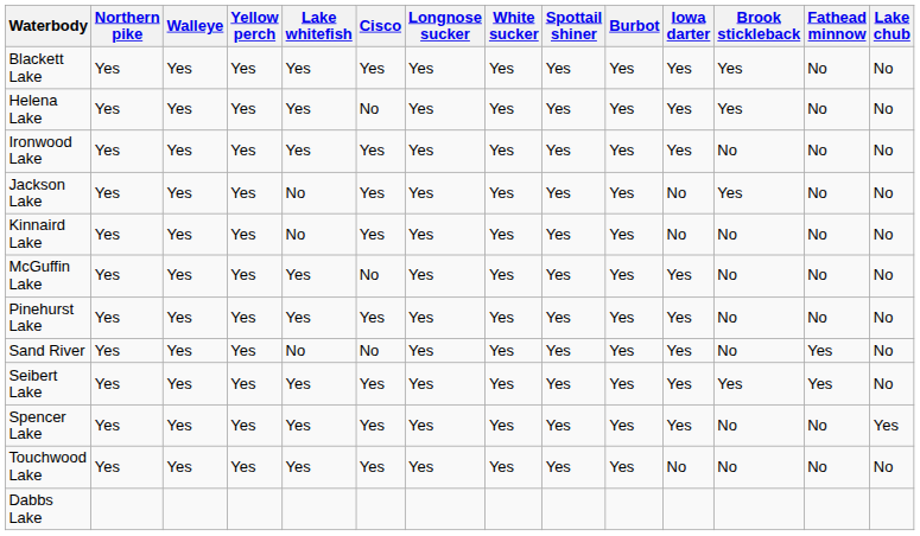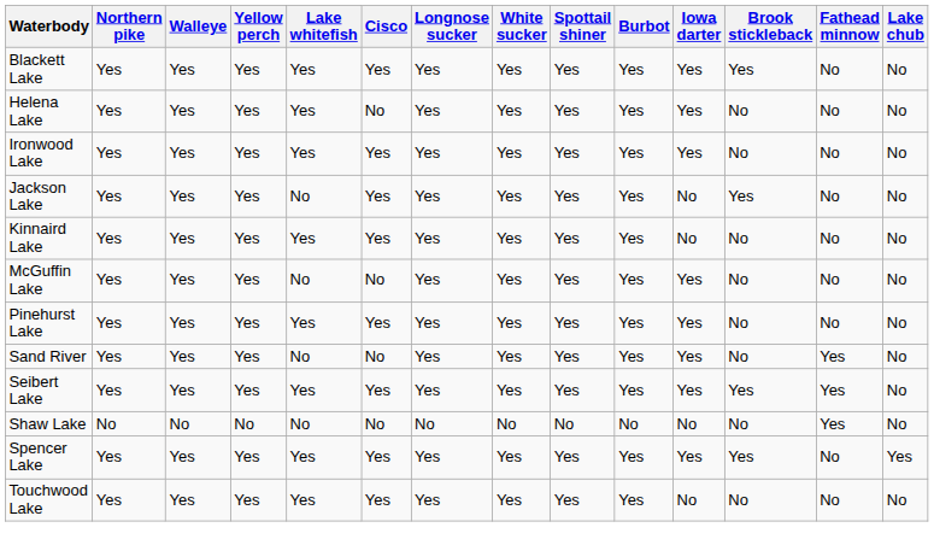 <table class="wikitable sortable" style="width:95%;">
 <tr>
 <th>Waterbody</th>
 <th><a href='#'>Northern pike</a></th>
 <th><a href='#'>Walleye</a></th>
 <th><a href='#'>Yellow perch</a></th>
 <th><a href='#'>Lake whitefish</a></th>
 <th><a href='#'>Cisco</a></th>
 <th><a href='#'>Longnose sucker</a></th>
 <th><a href='#'>White sucker</a></th>
 <th><a href='#'>Spottail shiner</a></th>
 <th><a href='#'>Burbot</a></th>
 <th><a href='#'>Iowa darter</a></th>
 <th><a href='#'>Brook stickleback</a></th>
 <th><a href='#'>Fathead minnow</a></th>
 <th><a href='#'>Lake chub</a></th>
 </tr>
 <tr>
 <td>Blackett Lake</td>
 <td>Yes</td>
 <td>Yes</td>
 <td>Yes</td>
 <td>Yes</td>
 <td>Yes</td>
 <td>Yes</td>
 <td>Yes</td>
 <td>Yes</td>
 <td>Yes</td>
 <td>Yes</td>
 <td>Yes</td>
 <td>No</td>
 <td>No</td>
 </tr>
 <tr>
 <td>Helena Lake</td>
 <td>Yes</td>
 <td>Yes</td>
 <td>Yes</td>
 <td>Yes</td>
 <td>No</td>
 <td>Yes</td>
 <td>Yes</td>
 <td>Yes</td>
 <td>Yes</td>
 <td>Yes</td>
-<td>Yes</td>
+<td>No</td>
 <td>No</td>
 <td>No</td>
 </tr>
 <tr>
 <td>Ironwood Lake</td>
 <td>Yes</td>
 <td>Yes</td>
 <td>Yes</td>
 <td>Yes</td>
 <td>Yes</td>
 <td>Yes</td>
 <td>Yes</td>
 <td>Yes</td>
 <td>Yes</td>
 <td>Yes</td>
 <td>No</td>
 <td>No</td>
 <td>No</td>
 </tr>
 <tr>
 <td>Jackson Lake</td>
 <td>Yes</td>
 <td>Yes</td>
 <td>Yes</td>
 <td>No</td>
 <td>Yes</td>
 <td>Yes</td>
 <td>Yes</td>
 <td>Yes</td>
 <td>Yes</td>
 <td>No</td>
 <td>Yes</td>
 <td>No</td>
 <td>No</td>
 </tr>
 <tr>
 <td>Kinnaird Lake</td>
 <td>Yes</td>
 <td>Yes</td>
 <td>Yes</td>
-<td>No</td>
+<td>Yes</td>
 <td>Yes</td>
 <td>Yes</td>
 <td>Yes</td>
 <td>Yes</td>
 <td>Yes</td>
 <td>No</td>
 <td>No</td>
 <td>No</td>
 <td>No</td>
 </tr>
 <tr>
 <td>McGuffin Lake</td>
 <td>Yes</td>
 <td>Yes</td>
 <td>Yes</td>
-<td>Yes</td>
+<td>No</td>
 <td>No</td>
 <td>Yes</td>
 <td>Yes</td>
 <td>Yes</td>
 <td>Yes</td>
 <td>Yes</td>
 <td>No</td>
 <td>No</td>
 <td>No</td>
 </tr>
 <tr>
 <td>Pinehurst Lake</td>
 <td>Yes</td>
 <td>Yes</td>
 <td>Yes</td>
 <td>Yes</td>
 <td>Yes</td>
 <td>Yes</td>
 <td>Yes</td>
 <td>Yes</td>
 <td>Yes</td>
 <td>Yes</td>
 <td>No</td>
 <td>No</td>
 <td>No</td>
 </tr>
 <tr>
 <td>Sand River</td>
 <td>Yes</td>
 <td>Yes</td>
 <td>Yes</td>
 <td>No</td>
 <td>No</td>
 <td>Yes</td>
 <td>Yes</td>
 <td>Yes</td>
 <td>Yes</td>
 <td>Yes</td>
 <td>No</td>
 <td>Yes</td>
 <td>No</td>
 </tr>
 <tr>
 <td>Seibert Lake</td>
 <td>Yes</td>
 <td>Yes</td>
 <td>Yes</td>
 <td>Yes</td>
 <td>Yes</td>
 <td>Yes</td>
 <td>Yes</td>
 <td>Yes</td>
 <td>Yes</td>
 <td>Yes</td>
 <td>Yes</td>
 <td>Yes</td>
 <td>No</td>
 </tr>
 <tr>
+<td>Shaw Lake</td>
+<td>No</td>
+<td>No</td>
+<td>No</td>
+<td>No</td>
+<td>No</td>
+<td>No</td>
+<td>No</td>
+<td>No</td>
+<td>No</td>
+<td>No</td>
+<td>No</td>
+<td>Yes</td>
+<td>No</td>
+</tr>
+<tr>
 <td>Spencer Lake</td>
 <td>Yes</td>
 <td>Yes</td>
 <td>Yes</td>
 <td>Yes</td>
 <td>Yes</td>
 <td>Yes</td>
 <td>Yes</td>
 <td>Yes</td>
 <td>Yes</td>
 <td>Yes</td>
-<td>No</td>
+<td>Yes</td>
 <td>No</td>
 <td>Yes</td>
 </tr>
 <tr>
 <td>Touchwood Lake</td>
 <td>Yes</td>
 <td>Yes</td>
 <td>Yes</td>
 <td>Yes</td>
 <td>Yes</td>
 <td>Yes</td>
 <td>Yes</td>
 <td>Yes</td>
 <td>Yes</td>
 <td>No</td>
 <td>No</td>
 <td>No</td>
 <td>No</td>
 </tr>
-<tr>
-<td>Dabbs Lake</td>
-<td></td>
-<td></td>
-<td></td>
-<td></td>
-<td></td>
-<td></td>
-<td></td>
-<td></td>
-<td></td>
-<td></td>
-<td></td>
-<td></td>
-<td></td>
-</tr>
 </table>
